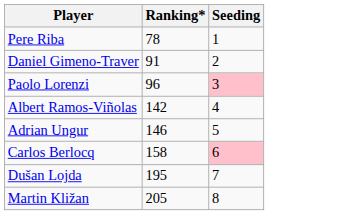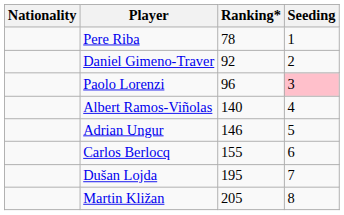 <table class="wikitable" border="1">
 <tr>
+<th>Nationality</th>
 <th>Player</th>
 <th>Ranking*</th>
 <th>Seeding</th>
 </tr>
 <tr>
+<td></td>
 <td><a href='#'>Pere Riba</a></td>
 <td>78</td>
 <td>1</td>
 </tr>
 <tr>
+<td></td>
 <td><a href='#'>Daniel Gimeno-Traver</a></td>
-<td>91</td>
+<td>92</td>
 <td>2</td>
 </tr>
 <tr>
+<td></td>
 <td><a href='#'>Paolo Lorenzi</a></td>
 <td>96</td>
 <td style="background: pink;">3</td>
 </tr>
 <tr>
+<td></td>
 <td><a href='#'>Albert Ramos-Viñolas</a></td>
-<td>142</td>
+<td>140</td>
 <td>4</td>
 </tr>
 <tr>
+<td></td>
 <td><a href='#'>Adrian Ungur</a></td>
 <td>146</td>
 <td>5</td>
 </tr>
 <tr>
+<td></td>
 <td><a href='#'>Carlos Berlocq</a></td>
-<td>158</td>
-<td style="background: pink;">6</td>
+<td>155</td>
+<td>6</td>
 </tr>
 <tr>
+<td></td>
 <td><a href='#'>Dušan Lojda</a></td>
 <td>195</td>
 <td>7</td>
 </tr>
 <tr>
+<td></td>
 <td><a href='#'>Martin Kližan</a></td>
 <td>205</td>
 <td>8</td>
 </tr>
 </table>
